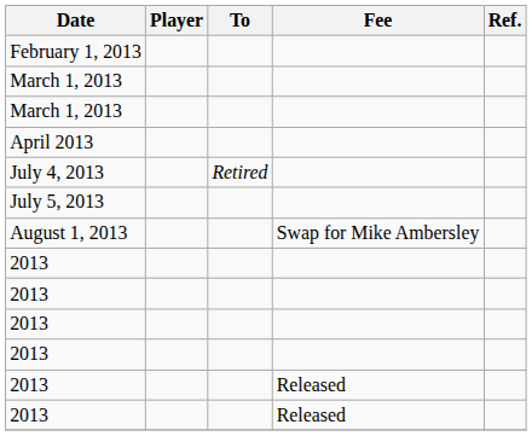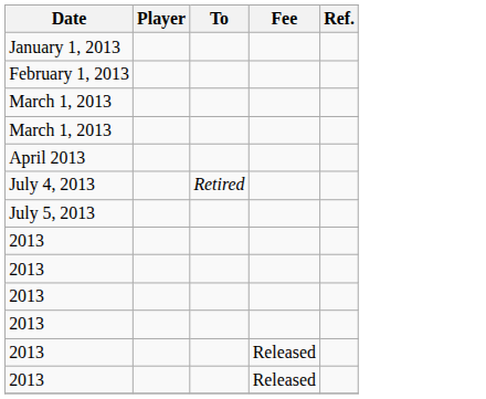 <table class="wikitable sortable">
 <tr>
 <th>Date</th>
 <th>Player</th>
 <th>To</th>
 <th>Fee</th>
 <th class=unsortable>Ref.</th>
+</tr>
+<tr>
+<td>January 1, 2013</td>
+<td></td>
+<td></td>
+<td></td>
+<td align="center"></td>
 </tr>
 <tr>
 <td>February 1, 2013</td>
 <td></td>
 <td></td>
 <td></td>
 <td align="center"></td>
 </tr>
 <tr>
 <td>March 1, 2013</td>
 <td></td>
 <td></td>
 <td></td>
 <td align="center"></td>
 </tr>
 <tr>
 <td>March 1, 2013</td>
 <td></td>
 <td></td>
 <td></td>
 <td align="center"></td>
 </tr>
 <tr>
 <td>April 2013</td>
 <td></td>
 <td></td>
 <td></td>
 <td></td>
 </tr>
 <tr>
 <td>July 4, 2013</td>
 <td></td>
 <td><em>Retired</em></td>
 <td></td>
 <td align="center"></td>
 </tr>
 <tr>
 <td>July 5, 2013</td>
 <td></td>
 <td></td>
 <td></td>
-<td align="center"></td>
-</tr>
-<tr>
-<td>August 1, 2013</td>
-<td></td>
-<td></td>
-<td>Swap for Mike Ambersley</td>
 <td align="center"></td>
 </tr>
 <tr>
 <td>2013</td>
 <td></td>
 <td></td>
 <td></td>
 <td></td>
 </tr>
 <tr>
 <td>2013</td>
 <td></td>
 <td></td>
 <td></td>
 <td></td>
 </tr>
 <tr>
 <td>2013</td>
 <td></td>
 <td></td>
 <td></td>
 <td></td>
 </tr>
 <tr>
 <td>2013</td>
 <td></td>
 <td></td>
 <td></td>
 <td></td>
 </tr>
 <tr>
 <td>2013</td>
 <td></td>
 <td></td>
 <td>Released</td>
 <td></td>
 </tr>
 <tr>
 <td>2013</td>
 <td></td>
 <td></td>
 <td>Released</td>
 <td></td>
 </tr>
 <tr>
 </tr>
 </table>
